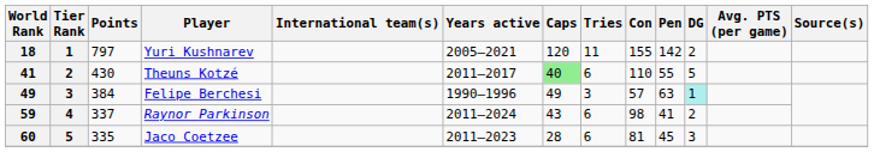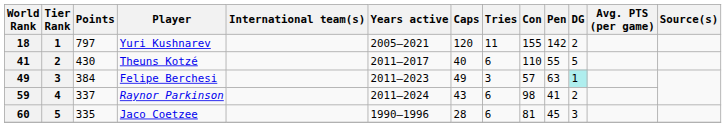 <table class="wikitable sortable" | border="1" cellpadding="0" style="border-collapse: collapse; font-size:100%">
 <tr align="left">
 <th>World<br>Rank</th>
 <th>Tier<br>Rank</th>
 <th>Points</th>
 <th>Player</th>
 <th>International team(s)</th>
 <th>Years active</th>
 <th>Caps</th>
 <th>Tries</th>
 <th>Con</th>
 <th>Pen</th>
 <th>DG</th>
 <th>Avg. PTS<br>(per game)</th>
 <th>Source(s)</th>
 </tr>
 <tr>
 <th>18</th>
 <th>1</th>
 <td>797</td>
 <td><a href='#'>Yuri Kushnarev</a></td>
 <td></td>
 <td>2005–2021</td>
 <td>120</td>
 <td>11</td>
 <td>155</td>
 <td>142</td>
 <td>2</td>
 <td></td>
 <td></td>
 </tr>
 <tr>
 <th>41</th>
 <th>2</th>
 <td>430</td>
 <td><a href='#'>Theuns Kotzé</a></td>
 <td></td>
 <td>2011–2017</td>
-<td style="background: lightgreen;">40</td>
+<td>40</td>
 <td>6</td>
 <td>110</td>
 <td>55</td>
 <td>5</td>
 <td></td>
 <td></td>
 </tr>
 <tr>
 <th>49</th>
 <th>3</th>
 <td>384</td>
 <td><a href='#'>Felipe Berchesi</a></td>
 <td></td>
-<td>1990–1996</td>
+<td>2011–2023</td>
 <td>49</td>
 <td>3</td>
 <td>57</td>
 <td>63</td>
 <td style="background: paleturquoise;">1</td>
 <td></td>
 </tr>
 <tr>
 <th>59</th>
 <th>4</th>
 <td>337</td>
 <td><em><a href='#'>Raynor Parkinson</a></em></td>
 <td></td>
 <td>2011–2024</td>
 <td>43</td>
 <td>6</td>
 <td>98</td>
 <td>41</td>
 <td>2</td>
 <td></td>
 </tr>
 <tr>
 <th>60</th>
 <th>5</th>
 <td>335</td>
 <td><a href='#'>Jaco Coetzee</a></td>
 <td></td>
-<td>2011–2023</td>
+<td>1990–1996</td>
 <td>28</td>
 <td>6</td>
 <td>81</td>
 <td>45</td>
 <td>3</td>
 <td></td>
 <td></td>
 </tr>
 <tr>
 </tr>
 </table>
